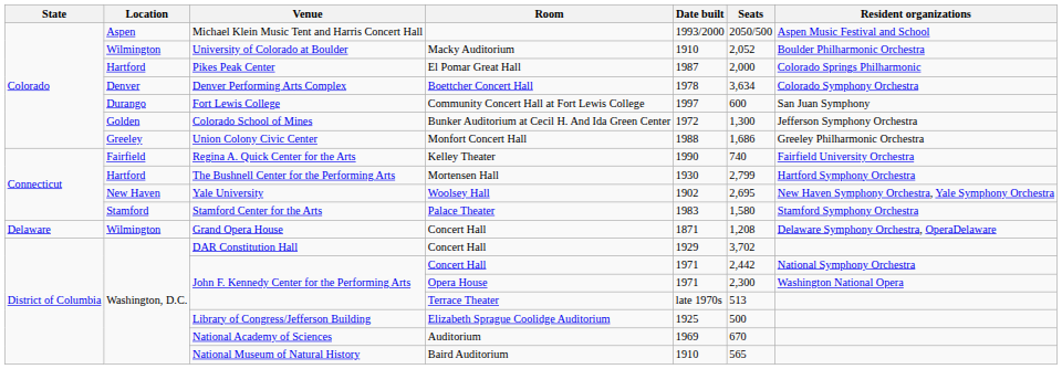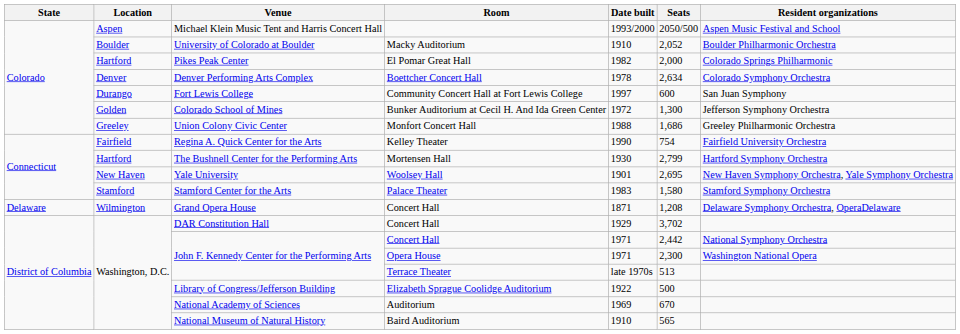 <table class="wikitable sortable">
 <tr>
 <th>State</th>
 <th>Location</th>
 <th>Venue</th>
 <th>Room</th>
 <th>Date built</th>
 <th>Seats</th>
 <th>Resident organizations</th>
 </tr>
 <tr>
 <td rowspan="7"><a href='#'>Colorado</a></td>
 <td><a href='#'>Aspen</a></td>
 <td>Michael Klein Music Tent and Harris Concert Hall</td>
 <td></td>
 <td>1993/2000</td>
 <td>2050/500</td>
 <td><a href='#'>Aspen Music Festival and School</a></td>
 </tr>
 <tr>
-<td><a href='#'>Wilmington</a></td>
+<td><a href='#'>Boulder</a></td>
 <td><a href='#'>University of Colorado at Boulder</a></td>
 <td>Macky Auditorium</td>
 <td>1910</td>
 <td>2,052</td>
 <td><a href='#'>Boulder Philharmonic Orchestra</a></td>
 </tr>
 <tr>
 <td><a href='#'>Hartford</a></td>
 <td><a href='#'>Pikes Peak Center</a></td>
 <td>El Pomar Great Hall</td>
-<td>1987</td>
+<td>1982</td>
 <td>2,000</td>
 <td><a href='#'>Colorado Springs Philharmonic</a></td>
 </tr>
 <tr>
 <td><a href='#'>Denver</a></td>
 <td><a href='#'>Denver Performing Arts Complex</a></td>
 <td><a href='#'>Boettcher Concert Hall</a></td>
 <td>1978</td>
-<td>3,634</td>
+<td>2,634</td>
 <td><a href='#'>Colorado Symphony Orchestra</a></td>
 </tr>
 <tr>
 <td><a href='#'>Durango</a></td>
 <td><a href='#'>Fort Lewis College</a></td>
 <td>Community Concert Hall at Fort Lewis College</td>
 <td>1997</td>
 <td>600</td>
 <td>San Juan Symphony</td>
 </tr>
 <tr>
 <td><a href='#'>Golden</a></td>
 <td><a href='#'>Colorado School of Mines</a></td>
 <td>Bunker Auditorium at Cecil H. And Ida Green Center</td>
 <td>1972</td>
 <td>1,300</td>
 <td>Jefferson Symphony Orchestra</td>
 </tr>
 <tr>
 <td><a href='#'>Greeley</a></td>
 <td><a href='#'>Union Colony Civic Center</a></td>
 <td>Monfort Concert Hall</td>
 <td>1988</td>
 <td>1,686</td>
 <td>Greeley Philharmonic Orchestra</td>
 </tr>
 <tr>
 <td rowspan=4><a href='#'>Connecticut</a></td>
 <td><a href='#'>Fairfield</a></td>
 <td><a href='#'>Regina A. Quick Center for the Arts</a></td>
 <td>Kelley Theater</td>
 <td>1990</td>
-<td>740</td>
+<td>754</td>
 <td><a href='#'>Fairfield University Orchestra</a></td>
 </tr>
 <tr>
 <td><a href='#'>Hartford</a></td>
 <td><a href='#'>The Bushnell Center for the Performing Arts</a></td>
 <td William H Mortensen Hall>Mortensen Hall</td>
 <td>1930</td>
 <td>2,799</td>
 <td><a href='#'>Hartford Symphony Orchestra</a></td>
 </tr>
 <tr>
 <td><a href='#'>New Haven</a></td>
 <td><a href='#'>Yale University</a></td>
 <td><a href='#'>Woolsey Hall</a></td>
-<td>1902</td>
+<td>1901</td>
 <td>2,695</td>
 <td><a href='#'>New Haven Symphony Orchestra</a>, <a href='#'>Yale Symphony Orchestra</a></td>
 </tr>
 <tr>
 <td><a href='#'>Stamford</a></td>
 <td><a href='#'>Stamford Center for the Arts</a></td>
 <td><a href='#'>Palace Theater</a></td>
 <td>1983</td>
 <td>1,580</td>
 <td><a href='#'>Stamford Symphony Orchestra</a></td>
 </tr>
 <tr>
 <td><a href='#'>Delaware</a></td>
 <td><a href='#'>Wilmington</a></td>
 <td><a href='#'>Grand Opera House</a></td>
 <td>Concert Hall</td>
 <td>1871</td>
 <td>1,208</td>
 <td><a href='#'>Delaware Symphony Orchestra</a>, <a href='#'>OperaDelaware</a></td>
 </tr>
 <tr>
 <td rowspan=7><a href='#'>District of Columbia</a></td>
 <td rowspan=7>Washington, D.C.</td>
 <td><a href='#'>DAR Constitution Hall</a></td>
 <td>Concert Hall</td>
 <td>1929</td>
 <td>3,702</td>
 <td></td>
 </tr>
 <tr>
 <td rowspan=3><a href='#'>John F. Kennedy Center for the Performing Arts</a></td>
 <td><a href='#'>Concert Hall</a></td>
 <td>1971</td>
 <td>2,442</td>
 <td><a href='#'>National Symphony Orchestra</a></td>
 </tr>
 <tr>
 <td><a href='#'>Opera House</a></td>
 <td>1971</td>
 <td>2,300</td>
 <td><a href='#'>Washington National Opera</a></td>
 </tr>
 <tr>
 <td><a href='#'>Terrace Theater</a></td>
 <td>late 1970s</td>
 <td>513</td>
 <td></td>
 </tr>
 <tr>
 <td><a href='#'>Library of Congress/Jefferson Building</a></td>
 <td><a href='#'>Elizabeth Sprague Coolidge Auditorium</a></td>
-<td>1925</td>
+<td>1922</td>
 <td>500</td>
 </tr>
 <tr>
 <td><a href='#'>National Academy of Sciences</a></td>
 <td>Auditorium</td>
 <td>1969</td>
 <td>670</td>
 <td></td>
 </tr>
 <tr>
 <td><a href='#'>National Museum of Natural History</a></td>
 <td>Baird Auditorium</td>
 <td>1910</td>
 <td>565</td>
 <td></td>
 </tr>
 </table>
